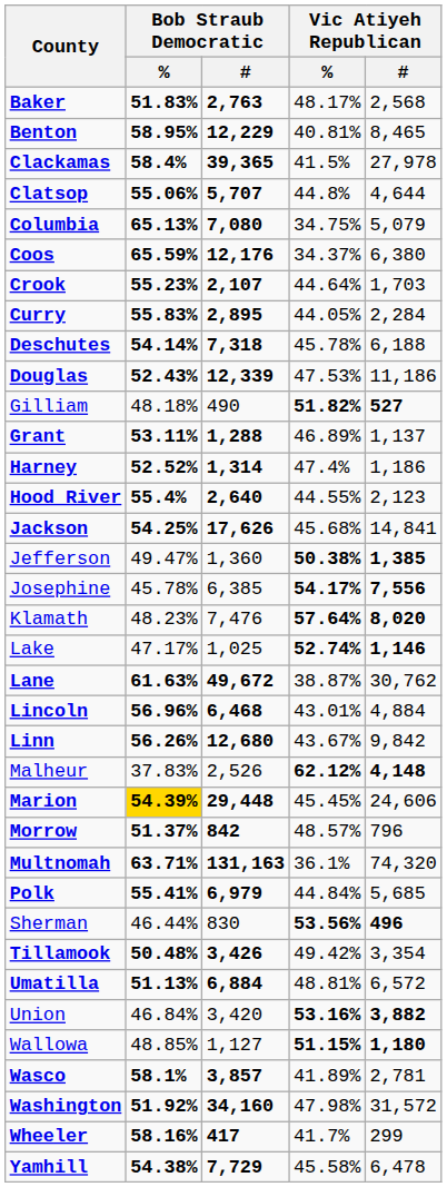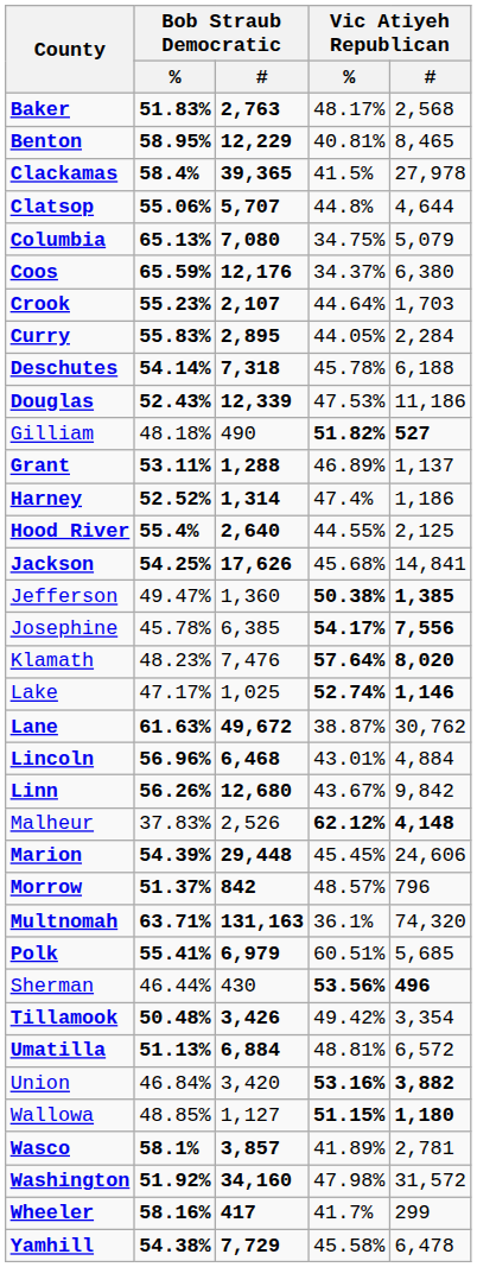 <table class="wikitable sortable">
 <tr>
 <th rowspan="2">County</th>
 <th colspan="2">Bob Straub<br>Democratic</th>
 <th colspan="2">Vic Atiyeh<br>Republican</th>
 </tr>
 <tr>
 <th>%</th>
 <th>#</th>
 <th>%</th>
 <th>#</th>
 </tr>
 <tr>
 <td><strong><a href='#'>Baker</a></strong></td>
 <td><strong>51.83%</strong></td>
 <td><strong>2,763</strong></td>
 <td>48.17%</td>
 <td>2,568</td>
 </tr>
 <tr>
 <td><strong><a href='#'>Benton</a></strong></td>
 <td><strong>58.95%</strong></td>
 <td><strong>12,229</strong></td>
 <td>40.81%</td>
 <td>8,465</td>
 </tr>
 <tr>
 <td><strong><a href='#'>Clackamas</a></strong></td>
 <td><strong>58.4%</strong></td>
 <td><strong>39,365</strong></td>
 <td>41.5%</td>
 <td>27,978</td>
 </tr>
 <tr>
 <td><strong><a href='#'>Clatsop</a></strong></td>
 <td><strong>55.06%</strong></td>
 <td><strong>5,707</strong></td>
 <td>44.8%</td>
 <td>4,644</td>
 </tr>
 <tr>
 <td><strong><a href='#'>Columbia</a></strong></td>
 <td><strong>65.13%</strong></td>
 <td><strong>7,080</strong></td>
 <td>34.75%</td>
 <td>5,079</td>
 </tr>
 <tr>
 <td><strong><a href='#'>Coos</a></strong></td>
 <td><strong>65.59%</strong></td>
 <td><strong>12,176</strong></td>
 <td>34.37%</td>
 <td>6,380</td>
 </tr>
 <tr>
 <td><strong><a href='#'>Crook</a></strong></td>
 <td><strong>55.23%</strong></td>
 <td><strong>2,107</strong></td>
 <td>44.64%</td>
 <td>1,703</td>
 </tr>
 <tr>
 <td><strong><a href='#'>Curry</a></strong></td>
 <td><strong>55.83%</strong></td>
 <td><strong>2,895</strong></td>
 <td>44.05%</td>
 <td>2,284</td>
 </tr>
 <tr>
 <td><strong><a href='#'>Deschutes</a></strong></td>
 <td><strong>54.14%</strong></td>
 <td><strong>7,318</strong></td>
 <td>45.78%</td>
 <td>6,188</td>
 </tr>
 <tr>
 <td><strong><a href='#'>Douglas</a></strong></td>
 <td><strong>52.43%</strong></td>
 <td><strong>12,339</strong></td>
 <td>47.53%</td>
 <td>11,186</td>
 </tr>
 <tr>
 <td><a href='#'>Gilliam</a></td>
 <td>48.18%</td>
 <td>490</td>
 <td><strong>51.82%</strong></td>
 <td><strong>527</strong></td>
 </tr>
 <tr>
 <td><strong><a href='#'>Grant</a></strong></td>
 <td><strong>53.11%</strong></td>
 <td><strong>1,288</strong></td>
 <td>46.89%</td>
 <td>1,137</td>
 </tr>
 <tr>
 <td><strong><a href='#'>Harney</a></strong></td>
 <td><strong>52.52%</strong></td>
 <td><strong>1,314</strong></td>
 <td>47.4%</td>
 <td>1,186</td>
 </tr>
 <tr>
 <td><strong><a href='#'>Hood River</a></strong></td>
 <td><strong>55.4%</strong></td>
 <td><strong>2,640</strong></td>
 <td>44.55%</td>
-<td>2,123</td>
+<td>2,125</td>
 </tr>
 <tr>
 <td><strong><a href='#'>Jackson</a></strong></td>
 <td><strong>54.25%</strong></td>
 <td><strong>17,626</strong></td>
 <td>45.68%</td>
 <td>14,841</td>
 </tr>
 <tr>
 <td><a href='#'>Jefferson</a></td>
 <td>49.47%</td>
 <td>1,360</td>
 <td><strong>50.38%</strong></td>
 <td><strong>1,385</strong></td>
 </tr>
 <tr>
 <td><a href='#'>Josephine</a></td>
 <td>45.78%</td>
 <td>6,385</td>
 <td><strong>54.17%</strong></td>
 <td><strong>7,556</strong></td>
 </tr>
 <tr>
 <td><a href='#'>Klamath</a></td>
 <td>48.23%</td>
 <td>7,476</td>
 <td><strong>57.64%</strong></td>
 <td><strong>8,020</strong></td>
 </tr>
 <tr>
 <td><a href='#'>Lake</a></td>
 <td>47.17%</td>
 <td>1,025</td>
 <td><strong>52.74%</strong></td>
 <td><strong>1,146</strong></td>
 </tr>
 <tr>
 <td><strong><a href='#'>Lane</a></strong></td>
 <td><strong>61.63%</strong></td>
 <td><strong>49,672</strong></td>
 <td>38.87%</td>
 <td>30,762</td>
 </tr>
 <tr>
 <td><strong><a href='#'>Lincoln</a></strong></td>
 <td><strong>56.96%</strong></td>
 <td><strong>6,468</strong></td>
 <td>43.01%</td>
 <td>4,884</td>
 </tr>
 <tr>
 <td><strong><a href='#'>Linn</a></strong></td>
 <td><strong>56.26%</strong></td>
 <td><strong>12,680</strong></td>
 <td>43.67%</td>
 <td>9,842</td>
 </tr>
 <tr>
 <td><a href='#'>Malheur</a></td>
 <td>37.83%</td>
 <td>2,526</td>
 <td><strong>62.12%</strong></td>
 <td><strong>4,148</strong></td>
 </tr>
 <tr>
 <td><strong><a href='#'>Marion</a></strong></td>
-<td style="background: gold;"><strong>54.39%</strong></td>
+<td><strong>54.39%</strong></td>
 <td><strong>29,448</strong></td>
 <td>45.45%</td>
 <td>24,606</td>
 </tr>
 <tr>
 <td><strong><a href='#'>Morrow</a></strong></td>
 <td><strong>51.37%</strong></td>
 <td><strong>842</strong></td>
 <td>48.57%</td>
 <td>796</td>
 </tr>
 <tr>
 <td><strong><a href='#'>Multnomah</a></strong></td>
 <td><strong>63.71%</strong></td>
 <td><strong>131,163</strong></td>
 <td>36.1%</td>
 <td>74,320</td>
 </tr>
 <tr>
 <td><strong><a href='#'>Polk</a></strong></td>
 <td><strong>55.41%</strong></td>
 <td><strong>6,979</strong></td>
-<td>44.84%</td>
+<td>60.51%</td>
 <td>5,685</td>
 </tr>
 <tr>
 <td><a href='#'>Sherman</a></td>
 <td>46.44%</td>
-<td>830</td>
+<td>430</td>
 <td><strong>53.56%</strong></td>
 <td><strong>496</strong></td>
 </tr>
 <tr>
 <td><strong><a href='#'>Tillamook</a></strong></td>
 <td><strong>50.48%</strong></td>
 <td><strong>3,426</strong></td>
 <td>49.42%</td>
 <td>3,354</td>
 </tr>
 <tr>
 <td><strong><a href='#'>Umatilla</a></strong></td>
 <td><strong>51.13%</strong></td>
 <td><strong>6,884</strong></td>
 <td>48.81%</td>
 <td>6,572</td>
 </tr>
 <tr>
 <td><a href='#'>Union</a></td>
 <td>46.84%</td>
 <td>3,420</td>
 <td><strong>53.16%</strong></td>
 <td><strong>3,882</strong></td>
 </tr>
 <tr>
 <td><a href='#'>Wallowa</a></td>
 <td>48.85%</td>
 <td>1,127</td>
 <td><strong>51.15%</strong></td>
 <td><strong>1,180</strong></td>
 </tr>
 <tr>
 <td><strong><a href='#'>Wasco</a></strong></td>
 <td><strong>58.1%</strong></td>
 <td><strong>3,857</strong></td>
 <td>41.89%</td>
 <td>2,781</td>
 </tr>
 <tr>
 <td><strong><a href='#'>Washington</a></strong></td>
 <td><strong>51.92%</strong></td>
 <td><strong>34,160</strong></td>
 <td>47.98%</td>
 <td>31,572</td>
 </tr>
 <tr>
 <td><strong><a href='#'>Wheeler</a></strong></td>
 <td><strong>58.16%</strong></td>
 <td><strong>417</strong></td>
 <td>41.7%</td>
 <td>299</td>
 </tr>
 <tr>
 <td><strong><a href='#'>Yamhill</a></strong></td>
 <td><strong>54.38%</strong></td>
 <td><strong>7,729</strong></td>
 <td>45.58%</td>
 <td>6,478</td>
 </tr>
 </table>
